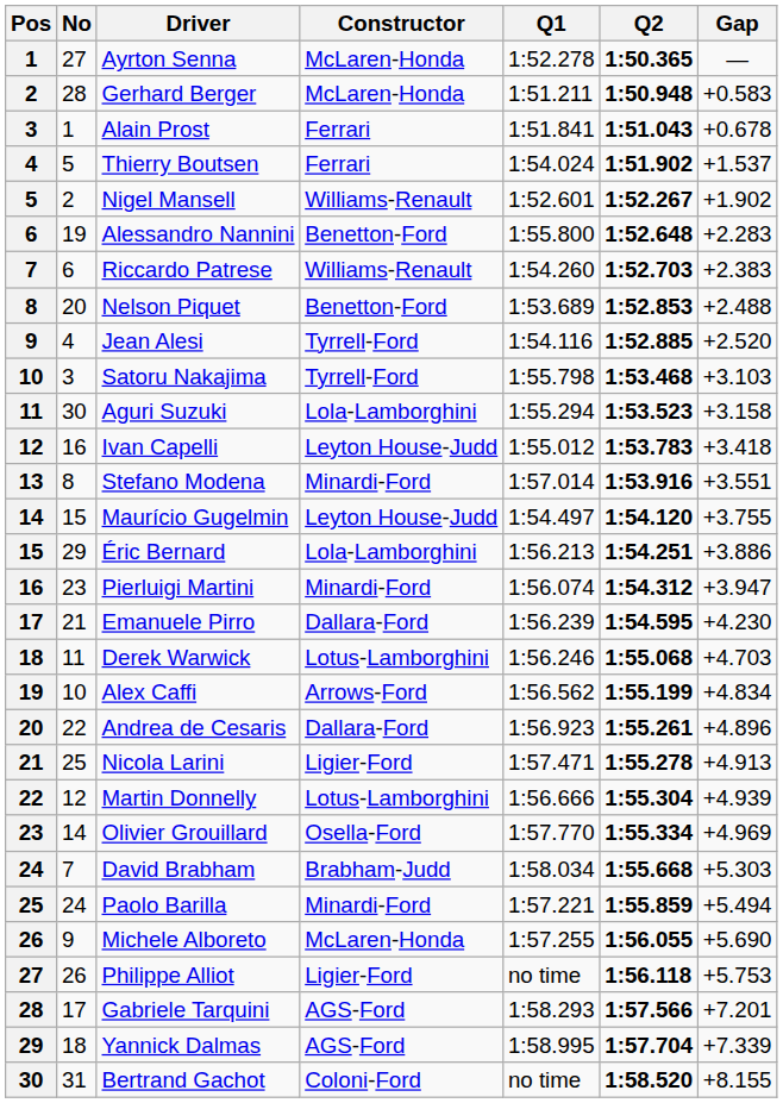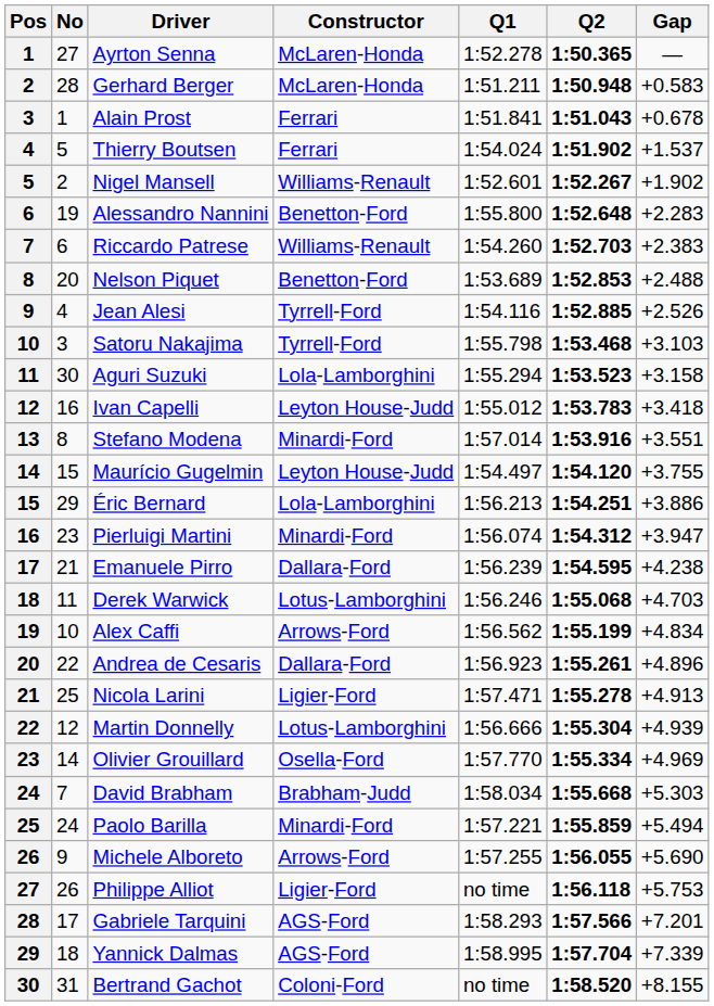 <table class="wikitable sortable" style="font-size: 95%;">
 <tr>
 <th>Pos</th>
 <th>No</th>
 <th>Driver</th>
 <th>Constructor</th>
 <th>Q1</th>
 <th>Q2</th>
 <th>Gap</th>
 </tr>
 <tr>
 <th>1</th>
 <td>27</td>
 <td> <a href='#'>Ayrton Senna</a></td>
 <td><a href='#'>McLaren</a>-<a href='#'>Honda</a></td>
 <td>1:52.278</td>
 <td><strong>1:50.365</strong></td>
 <td align="center">—</td>
 </tr>
 <tr>
 <th>2</th>
 <td>28</td>
 <td> <a href='#'>Gerhard Berger</a></td>
 <td><a href='#'>McLaren</a>-<a href='#'>Honda</a></td>
 <td>1:51.211</td>
 <td><strong>1:50.948</strong></td>
 <td>+0.583</td>
 </tr>
 <tr>
 <th>3</th>
 <td>1</td>
 <td> <a href='#'>Alain Prost</a></td>
 <td><a href='#'>Ferrari</a></td>
 <td>1:51.841</td>
 <td><strong>1:51.043</strong></td>
 <td>+0.678</td>
 </tr>
 <tr>
 <th>4</th>
 <td>5</td>
 <td> <a href='#'>Thierry Boutsen</a></td>
 <td><a href='#'>Ferrari</a></td>
 <td>1:54.024</td>
 <td><strong>1:51.902</strong></td>
 <td>+1.537</td>
 </tr>
 <tr>
 <th>5</th>
 <td>2</td>
 <td> <a href='#'>Nigel Mansell</a></td>
 <td><a href='#'>Williams</a>-<a href='#'>Renault</a></td>
 <td>1:52.601</td>
 <td><strong>1:52.267</strong></td>
 <td>+1.902</td>
 </tr>
 <tr>
 <th>6</th>
 <td>19</td>
 <td> <a href='#'>Alessandro Nannini</a></td>
 <td><a href='#'>Benetton</a>-<a href='#'>Ford</a></td>
 <td>1:55.800</td>
 <td><strong>1:52.648</strong></td>
 <td>+2.283</td>
 </tr>
 <tr>
 <th>7</th>
 <td>6</td>
 <td> <a href='#'>Riccardo Patrese</a></td>
 <td><a href='#'>Williams</a>-<a href='#'>Renault</a></td>
 <td>1:54.260</td>
 <td><strong>1:52.703</strong></td>
 <td>+2.383</td>
 </tr>
 <tr>
 <th>8</th>
 <td>20</td>
 <td> <a href='#'>Nelson Piquet</a></td>
 <td><a href='#'>Benetton</a>-<a href='#'>Ford</a></td>
 <td>1:53.689</td>
 <td><strong>1:52.853</strong></td>
 <td>+2.488</td>
 </tr>
 <tr>
 <th>9</th>
 <td>4</td>
 <td> <a href='#'>Jean Alesi</a></td>
 <td><a href='#'>Tyrrell</a>-<a href='#'>Ford</a></td>
 <td>1:54.116</td>
 <td><strong>1:52.885</strong></td>
-<td>+2.520</td>
+<td>+2.526</td>
 </tr>
 <tr>
 <th>10</th>
 <td>3</td>
 <td> <a href='#'>Satoru Nakajima</a></td>
 <td><a href='#'>Tyrrell</a>-<a href='#'>Ford</a></td>
 <td>1:55.798</td>
 <td><strong>1:53.468</strong></td>
 <td>+3.103</td>
 </tr>
 <tr>
 <th>11</th>
 <td>30</td>
 <td> <a href='#'>Aguri Suzuki</a></td>
 <td><a href='#'>Lola</a>-<a href='#'>Lamborghini</a></td>
 <td>1:55.294</td>
 <td><strong>1:53.523</strong></td>
 <td>+3.158</td>
 </tr>
 <tr>
 <th>12</th>
 <td>16</td>
 <td> <a href='#'>Ivan Capelli</a></td>
 <td><a href='#'>Leyton House</a>-<a href='#'>Judd</a></td>
 <td>1:55.012</td>
 <td><strong>1:53.783</strong></td>
 <td>+3.418</td>
 </tr>
 <tr>
 <th>13</th>
 <td>8</td>
 <td> <a href='#'>Stefano Modena</a></td>
 <td><a href='#'>Minardi</a>-<a href='#'>Ford</a></td>
 <td>1:57.014</td>
 <td><strong>1:53.916</strong></td>
 <td>+3.551</td>
 </tr>
 <tr>
 <th>14</th>
 <td>15</td>
 <td> <a href='#'>Maurício Gugelmin</a></td>
 <td><a href='#'>Leyton House</a>-<a href='#'>Judd</a></td>
 <td>1:54.497</td>
 <td><strong>1:54.120</strong></td>
 <td>+3.755</td>
 </tr>
 <tr>
 <th>15</th>
 <td>29</td>
 <td> <a href='#'>Éric Bernard</a></td>
 <td><a href='#'>Lola</a>-<a href='#'>Lamborghini</a></td>
 <td>1:56.213</td>
 <td><strong>1:54.251</strong></td>
 <td>+3.886</td>
 </tr>
 <tr>
 <th>16</th>
 <td>23</td>
 <td> <a href='#'>Pierluigi Martini</a></td>
 <td><a href='#'>Minardi</a>-<a href='#'>Ford</a></td>
 <td>1:56.074</td>
 <td><strong>1:54.312</strong></td>
 <td>+3.947</td>
 </tr>
 <tr>
 <th>17</th>
 <td>21</td>
 <td> <a href='#'>Emanuele Pirro</a></td>
 <td><a href='#'>Dallara</a>-<a href='#'>Ford</a></td>
 <td>1:56.239</td>
 <td><strong>1:54.595</strong></td>
-<td>+4.230</td>
+<td>+4.238</td>
 </tr>
 <tr>
 <th>18</th>
 <td>11</td>
 <td> <a href='#'>Derek Warwick</a></td>
 <td><a href='#'>Lotus</a>-<a href='#'>Lamborghini</a></td>
 <td>1:56.246</td>
 <td><strong>1:55.068</strong></td>
 <td>+4.703</td>
 </tr>
 <tr>
 <th>19</th>
 <td>10</td>
 <td> <a href='#'>Alex Caffi</a></td>
 <td><a href='#'>Arrows</a>-<a href='#'>Ford</a></td>
 <td>1:56.562</td>
 <td><strong>1:55.199</strong></td>
 <td>+4.834</td>
 </tr>
 <tr>
 <th>20</th>
 <td>22</td>
 <td> <a href='#'>Andrea de Cesaris</a></td>
 <td><a href='#'>Dallara</a>-<a href='#'>Ford</a></td>
 <td>1:56.923</td>
 <td><strong>1:55.261</strong></td>
 <td>+4.896</td>
 </tr>
 <tr>
 <th>21</th>
 <td>25</td>
 <td> <a href='#'>Nicola Larini</a></td>
 <td><a href='#'>Ligier</a>-<a href='#'>Ford</a></td>
 <td>1:57.471</td>
 <td><strong>1:55.278</strong></td>
 <td>+4.913</td>
 </tr>
 <tr>
 <th>22</th>
 <td>12</td>
 <td> <a href='#'>Martin Donnelly</a></td>
 <td><a href='#'>Lotus</a>-<a href='#'>Lamborghini</a></td>
 <td>1:56.666</td>
 <td><strong>1:55.304</strong></td>
 <td>+4.939</td>
 </tr>
 <tr>
 <th>23</th>
 <td>14</td>
 <td> <a href='#'>Olivier Grouillard</a></td>
 <td><a href='#'>Osella</a>-<a href='#'>Ford</a></td>
 <td>1:57.770</td>
 <td><strong>1:55.334</strong></td>
 <td>+4.969</td>
 </tr>
 <tr>
 <th>24</th>
 <td>7</td>
 <td> <a href='#'>David Brabham</a></td>
 <td><a href='#'>Brabham</a>-<a href='#'>Judd</a></td>
 <td>1:58.034</td>
 <td><strong>1:55.668</strong></td>
 <td>+5.303</td>
 </tr>
 <tr>
 <th>25</th>
 <td>24</td>
 <td> <a href='#'>Paolo Barilla</a></td>
 <td><a href='#'>Minardi</a>-<a href='#'>Ford</a></td>
 <td>1:57.221</td>
 <td><strong>1:55.859</strong></td>
 <td>+5.494</td>
 </tr>
 <tr>
 <th>26</th>
 <td>9</td>
 <td> <a href='#'>Michele Alboreto</a></td>
-<td><a href='#'>McLaren</a>-<a href='#'>Honda</a></td>
+<td><a href='#'>Arrows</a>-<a href='#'>Ford</a></td>
 <td>1:57.255</td>
 <td><strong>1:56.055</strong></td>
 <td>+5.690</td>
 </tr>
 <tr>
 <th>27</th>
 <td>26</td>
 <td> <a href='#'>Philippe Alliot</a></td>
 <td><a href='#'>Ligier</a>-<a href='#'>Ford</a></td>
 <td>no time</td>
 <td><strong>1:56.118</strong></td>
 <td>+5.753</td>
 </tr>
 <tr>
 <th>28</th>
 <td>17</td>
 <td> <a href='#'>Gabriele Tarquini</a></td>
 <td><a href='#'>AGS</a>-<a href='#'>Ford</a></td>
 <td>1:58.293</td>
 <td><strong>1:57.566</strong></td>
 <td>+7.201</td>
 </tr>
 <tr>
 <th>29</th>
 <td>18</td>
 <td> <a href='#'>Yannick Dalmas</a></td>
 <td><a href='#'>AGS</a>-<a href='#'>Ford</a></td>
 <td>1:58.995</td>
 <td><strong>1:57.704</strong></td>
 <td>+7.339</td>
 </tr>
 <tr>
 <th>30</th>
 <td>31</td>
 <td> <a href='#'>Bertrand Gachot</a></td>
 <td><a href='#'>Coloni</a>-<a href='#'>Ford</a></td>
 <td>no time</td>
 <td><strong>1:58.520</strong></td>
 <td>+8.155</td>
 </tr>
 </table>
